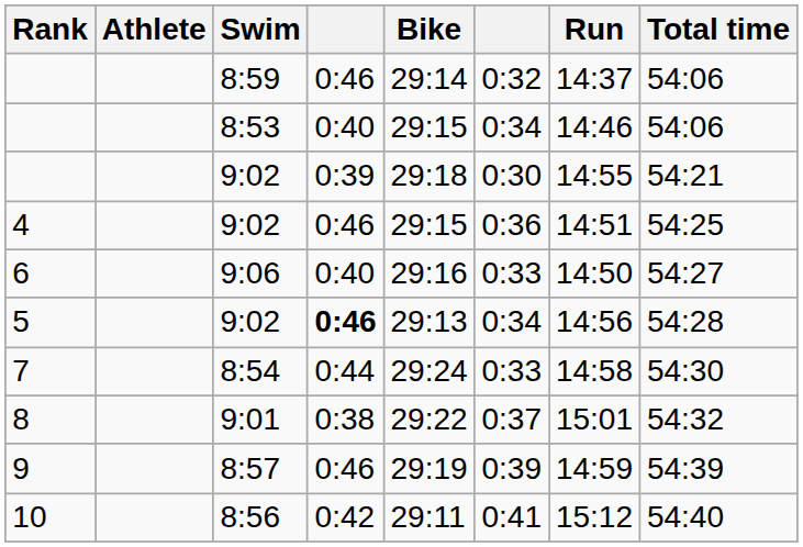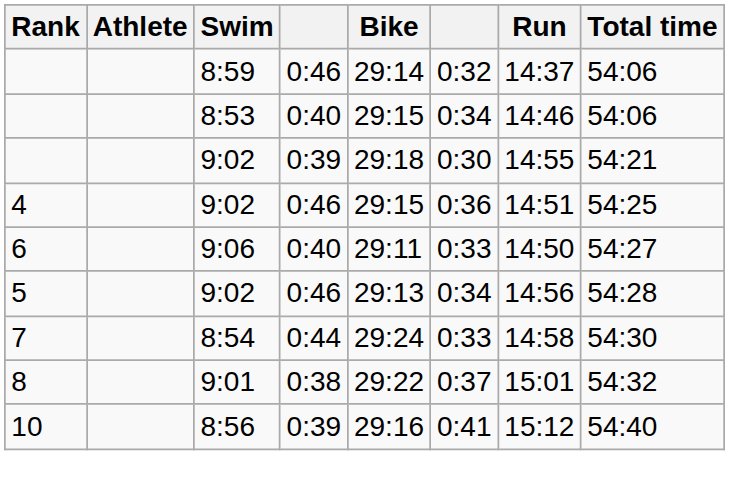 <table class="wikitable sortable">
 <tr>
 <th>Rank</th>
 <th>Athlete</th>
 <th>Swim</th>
 <th></th>
 <th>Bike</th>
 <th></th>
 <th>Run</th>
 <th>Total time</th>
 </tr>
 <tr>
 <td></td>
 <td></td>
 <td>8:59</td>
 <td>0:46</td>
 <td>29:14</td>
 <td>0:32</td>
 <td>14:37</td>
 <td>54:06</td>
 </tr>
 <tr>
 <td></td>
 <td></td>
 <td>8:53</td>
 <td>0:40</td>
 <td>29:15</td>
 <td>0:34</td>
 <td>14:46</td>
 <td>54:06</td>
 </tr>
 <tr>
 <td></td>
 <td></td>
 <td>9:02</td>
 <td>0:39</td>
 <td>29:18</td>
 <td>0:30</td>
 <td>14:55</td>
 <td>54:21</td>
 </tr>
 <tr>
 <td>4</td>
 <td></td>
 <td>9:02</td>
 <td>0:46</td>
 <td>29:15</td>
 <td>0:36</td>
 <td>14:51</td>
 <td>54:25</td>
 </tr>
 <tr>
 <td>6</td>
 <td></td>
 <td>9:06</td>
 <td>0:40</td>
-<td>29:16</td>
+<td>29:11</td>
 <td>0:33</td>
 <td>14:50</td>
 <td>54:27</td>
 </tr>
 <tr>
 <td>5</td>
 <td></td>
 <td>9:02</td>
-<td><strong>0:46</strong></td>
+<td>0:46</td>
 <td>29:13</td>
 <td>0:34</td>
 <td>14:56</td>
 <td>54:28</td>
 </tr>
 <tr>
 <td>7</td>
 <td></td>
 <td>8:54</td>
 <td>0:44</td>
 <td>29:24</td>
 <td>0:33</td>
 <td>14:58</td>
 <td>54:30</td>
 </tr>
 <tr>
 <td>8</td>
 <td></td>
 <td>9:01</td>
 <td>0:38</td>
 <td>29:22</td>
 <td>0:37</td>
 <td>15:01</td>
 <td>54:32</td>
 </tr>
 <tr>
-<td>9</td>
-<td></td>
-<td>8:57</td>
-<td>0:46</td>
-<td>29:19</td>
-<td>0:39</td>
-<td>14:59</td>
-<td>54:39</td>
-</tr>
-<tr>
 <td>10</td>
 <td></td>
 <td>8:56</td>
-<td>0:42</td>
-<td>29:11</td>
+<td>0:39</td>
+<td>29:16</td>
 <td>0:41</td>
 <td>15:12</td>
 <td>54:40</td>
 </tr>
 </table>
